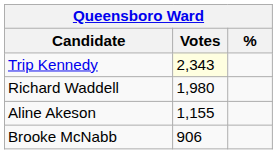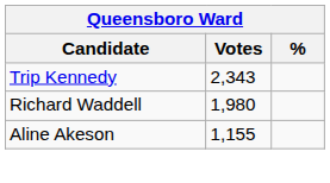 <table class="wikitable">
 <tr>
 <th colspan="3"><a href='#'>Queensboro Ward</a></th>
 </tr>
 <tr>
 <th style="width: 170px">Candidate</th>
 <th style="width: 50px">Votes</th>
 <th style="width: 40px">%</th>
 </tr>
 <tr>
 <td><a href='#'>Trip Kennedy</a></td>
-<td style="background: lightyellow;">2,343</td>
+<td>2,343</td>
 <td></td>
 </tr>
 <tr>
 <td>Richard Waddell</td>
 <td>1,980</td>
 <td></td>
 </tr>
 <tr>
 <td>Aline Akeson</td>
 <td>1,155</td>
 <td></td>
 </tr>
-<tr>
-<td>Brooke McNabb</td>
-<td>906</td>
-<td></td>
-</tr>
 </table>
